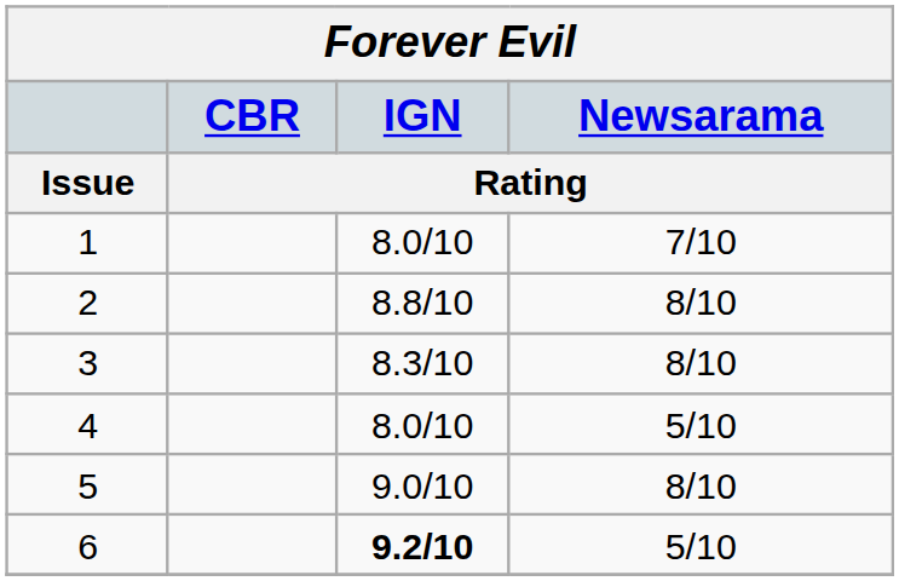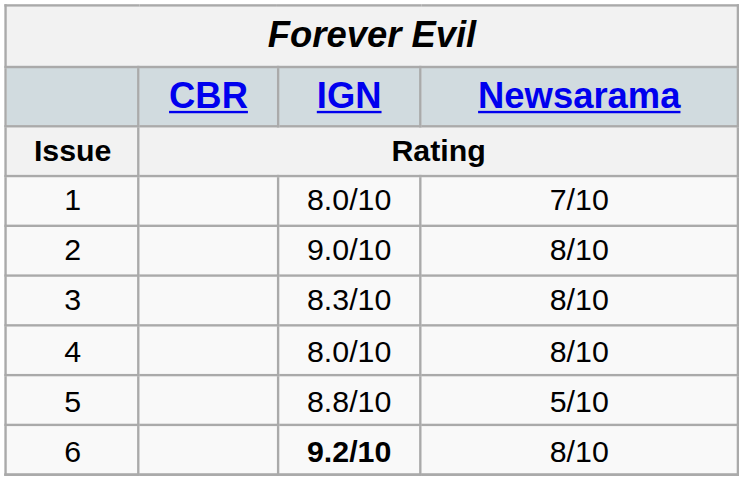 <table class="wikitable infobox" style="float: right; width: 24.2em; font-size: 80%; text-align: center; margin:0.5em 0 0.5em 1em; padding:0;" cellpadding="0" cellspacing="0">
 <tr>
 <th colspan="4" style="font-size:120%;"><em>Forever Evil</em></th>
 </tr>
 <tr>
 <th style="background:#d1dbdf;font-size:120%;"></th>
 <th style="background:#d1dbdf;font-size:120%;"><a href='#'>CBR</a></th>
 <th style="background:#d1dbdf;font-size:120%;"><a href='#'>IGN</a></th>
 <th style="background:#d1dbdf;font-size:120%;"><a href='#'>Newsarama</a></th>
 </tr>
 <tr>
 <th>Issue</th>
 <th colspan="3">Rating</th>
 </tr>
 <tr>
 <td>1</td>
 <td></td>
 <td>8.0/10</td>
 <td>7/10</td>
 </tr>
 <tr>
 <td>2</td>
 <td></td>
-<td>8.8/10</td>
+<td>9.0/10</td>
 <td>8/10</td>
 </tr>
 <tr>
 <td>3</td>
 <td></td>
 <td>8.3/10</td>
 <td>8/10</td>
 </tr>
 <tr>
 <td>4</td>
 <td></td>
 <td>8.0/10</td>
-<td>5/10</td>
+<td>8/10</td>
 </tr>
 <tr>
 <td>5</td>
 <td></td>
-<td>9.0/10</td>
-<td>8/10<br></td>
+<td>8.8/10</td>
+<td>5/10</td>
 </tr>
 <tr>
 <td>6</td>
 <td></td>
 <td><strong>9.2/10</strong></td>
-<td>5/10</td>
+<td>8/10<br></td>
 </tr>
 <tr>
 </tr>
 </table>
